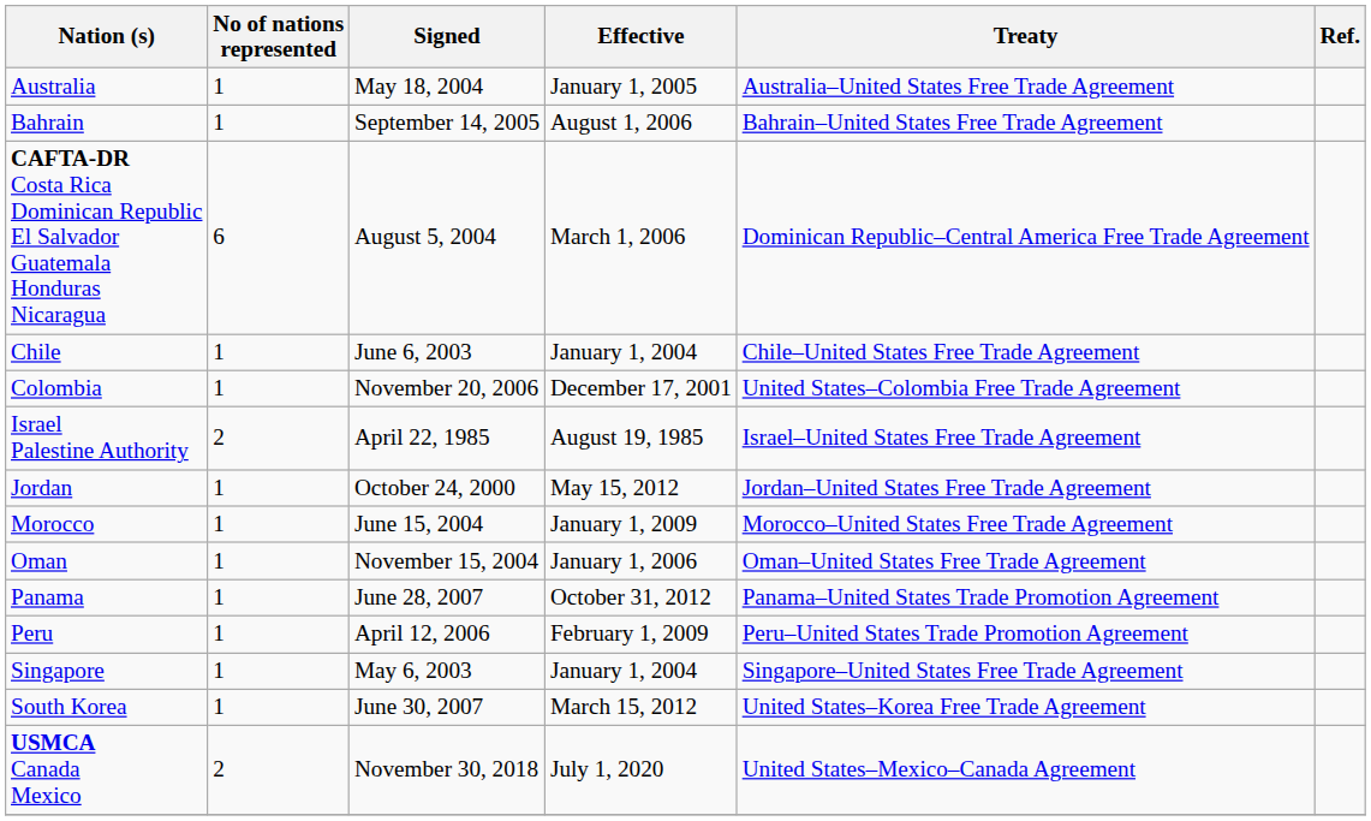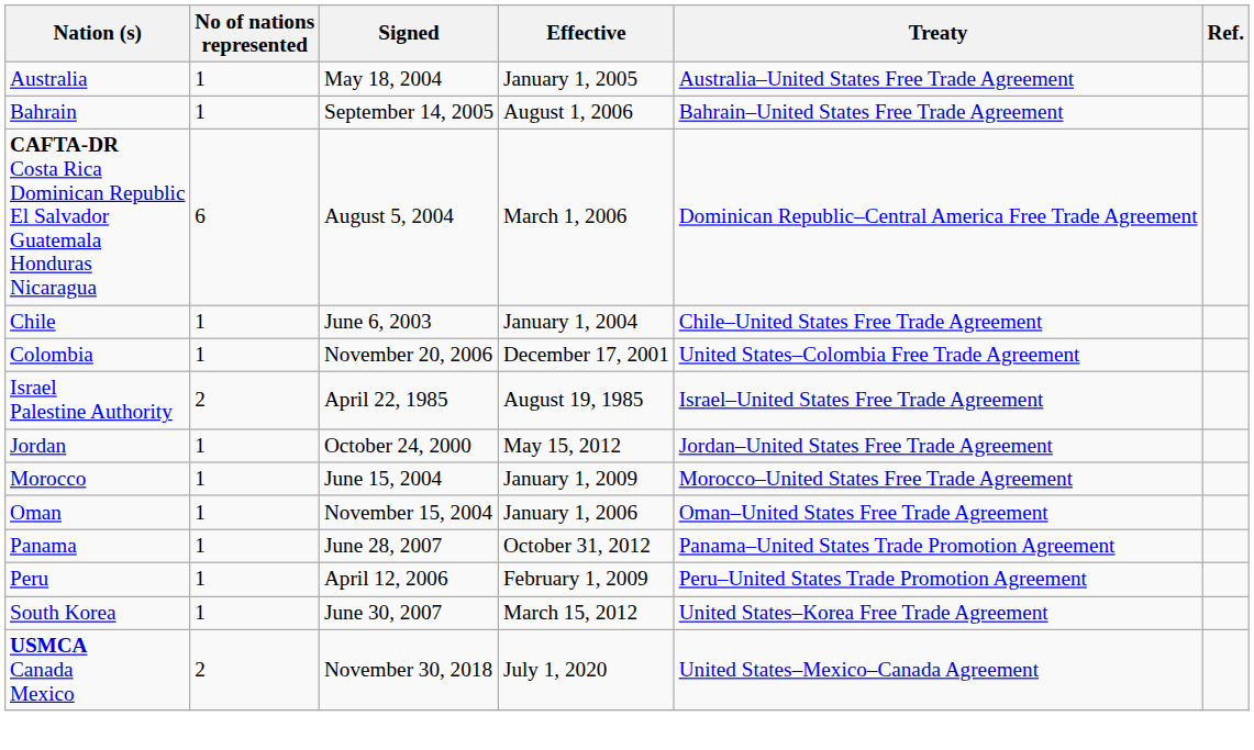 <table class="wikitable sortable">
 <tr>
 <th>Nation (s)</th>
 <th>No of nations <br>represented</th>
 <th>Signed</th>
 <th>Effective</th>
 <th>Treaty</th>
 <th>Ref.</th>
 </tr>
 <tr>
 <td> <a href='#'>Australia</a></td>
 <td>1</td>
 <td>May 18, 2004</td>
 <td>January 1, 2005</td>
 <td><a href='#'>Australia–United States Free Trade Agreement</a></td>
 <td></td>
 </tr>
 <tr>
 <td> <a href='#'>Bahrain</a></td>
 <td>1</td>
 <td>September 14, 2005</td>
 <td>August 1, 2006</td>
 <td><a href='#'>Bahrain–United States Free Trade Agreement</a></td>
 <td></td>
 </tr>
 <tr>
 <td><strong>CAFTA-DR</strong><br> <a href='#'>Costa Rica</a><br> <a href='#'>Dominican Republic</a><br> <a href='#'>El Salvador</a><br> <a href='#'>Guatemala</a><br> <a href='#'>Honduras</a><br> <a href='#'>Nicaragua</a></td>
 <td>6</td>
 <td>August 5, 2004</td>
 <td>March 1, 2006</td>
 <td><a href='#'>Dominican Republic–Central America Free Trade Agreement</a></td>
 <td></td>
 </tr>
 <tr>
 <td> <a href='#'>Chile</a></td>
 <td>1</td>
 <td>June 6, 2003</td>
 <td>January 1, 2004</td>
 <td><a href='#'>Chile–United States Free Trade Agreement</a></td>
 <td></td>
 </tr>
 <tr>
 <td> <a href='#'>Colombia</a></td>
 <td>1</td>
 <td>November 20, 2006</td>
 <td>December 17, 2001</td>
 <td><a href='#'>United States–Colombia Free Trade Agreement</a></td>
 <td></td>
 </tr>
 <tr>
 <td> <a href='#'>Israel</a><br> <a href='#'>Palestine Authority</a></td>
 <td>2</td>
 <td>April 22, 1985</td>
 <td>August 19, 1985</td>
 <td><a href='#'>Israel–United States Free Trade Agreement</a></td>
 <td></td>
 </tr>
 <tr>
 <td> <a href='#'>Jordan</a></td>
 <td>1</td>
 <td>October 24, 2000</td>
 <td>May 15, 2012</td>
 <td><a href='#'>Jordan–United States Free Trade Agreement</a></td>
 <td></td>
 </tr>
 <tr>
 <td> <a href='#'>Morocco</a></td>
 <td>1</td>
 <td>June 15, 2004</td>
 <td>January 1, 2009</td>
 <td><a href='#'>Morocco–United States Free Trade Agreement</a></td>
 <td></td>
 </tr>
 <tr>
 <td> <a href='#'>Oman</a></td>
 <td>1</td>
 <td>November 15, 2004</td>
 <td>January 1, 2006</td>
 <td><a href='#'>Oman–United States Free Trade Agreement</a></td>
 <td></td>
 </tr>
 <tr>
 <td> <a href='#'>Panama</a></td>
 <td>1</td>
 <td>June 28, 2007</td>
 <td>October 31, 2012</td>
 <td><a href='#'>Panama–United States Trade Promotion Agreement</a></td>
 <td></td>
 </tr>
 <tr>
 <td> <a href='#'>Peru</a></td>
 <td>1</td>
 <td>April 12, 2006</td>
 <td>February 1, 2009</td>
 <td><a href='#'>Peru–United States Trade Promotion Agreement</a></td>
 <td></td>
 </tr>
 <tr>
-<td> <a href='#'>Singapore</a></td>
-<td>1</td>
-<td>May 6, 2003</td>
-<td>January 1, 2004</td>
-<td><a href='#'>Singapore–United States Free Trade Agreement</a></td>
-<td></td>
-</tr>
-<tr>
 <td> <a href='#'>South Korea</a></td>
 <td>1</td>
 <td>June 30, 2007</td>
 <td>March 15, 2012</td>
 <td><a href='#'>United States–Korea Free Trade Agreement</a></td>
 <td></td>
 </tr>
 <tr>
 <td><strong><a href='#'>USMCA</a></strong><br> <a href='#'>Canada</a><br> <a href='#'>Mexico</a></td>
 <td>2</td>
 <td>November 30, 2018</td>
 <td>July 1, 2020</td>
 <td><a href='#'>United States–Mexico–Canada Agreement</a></td>
 <td></td>
 </tr>
 <tr>
 </tr>
 </table>
